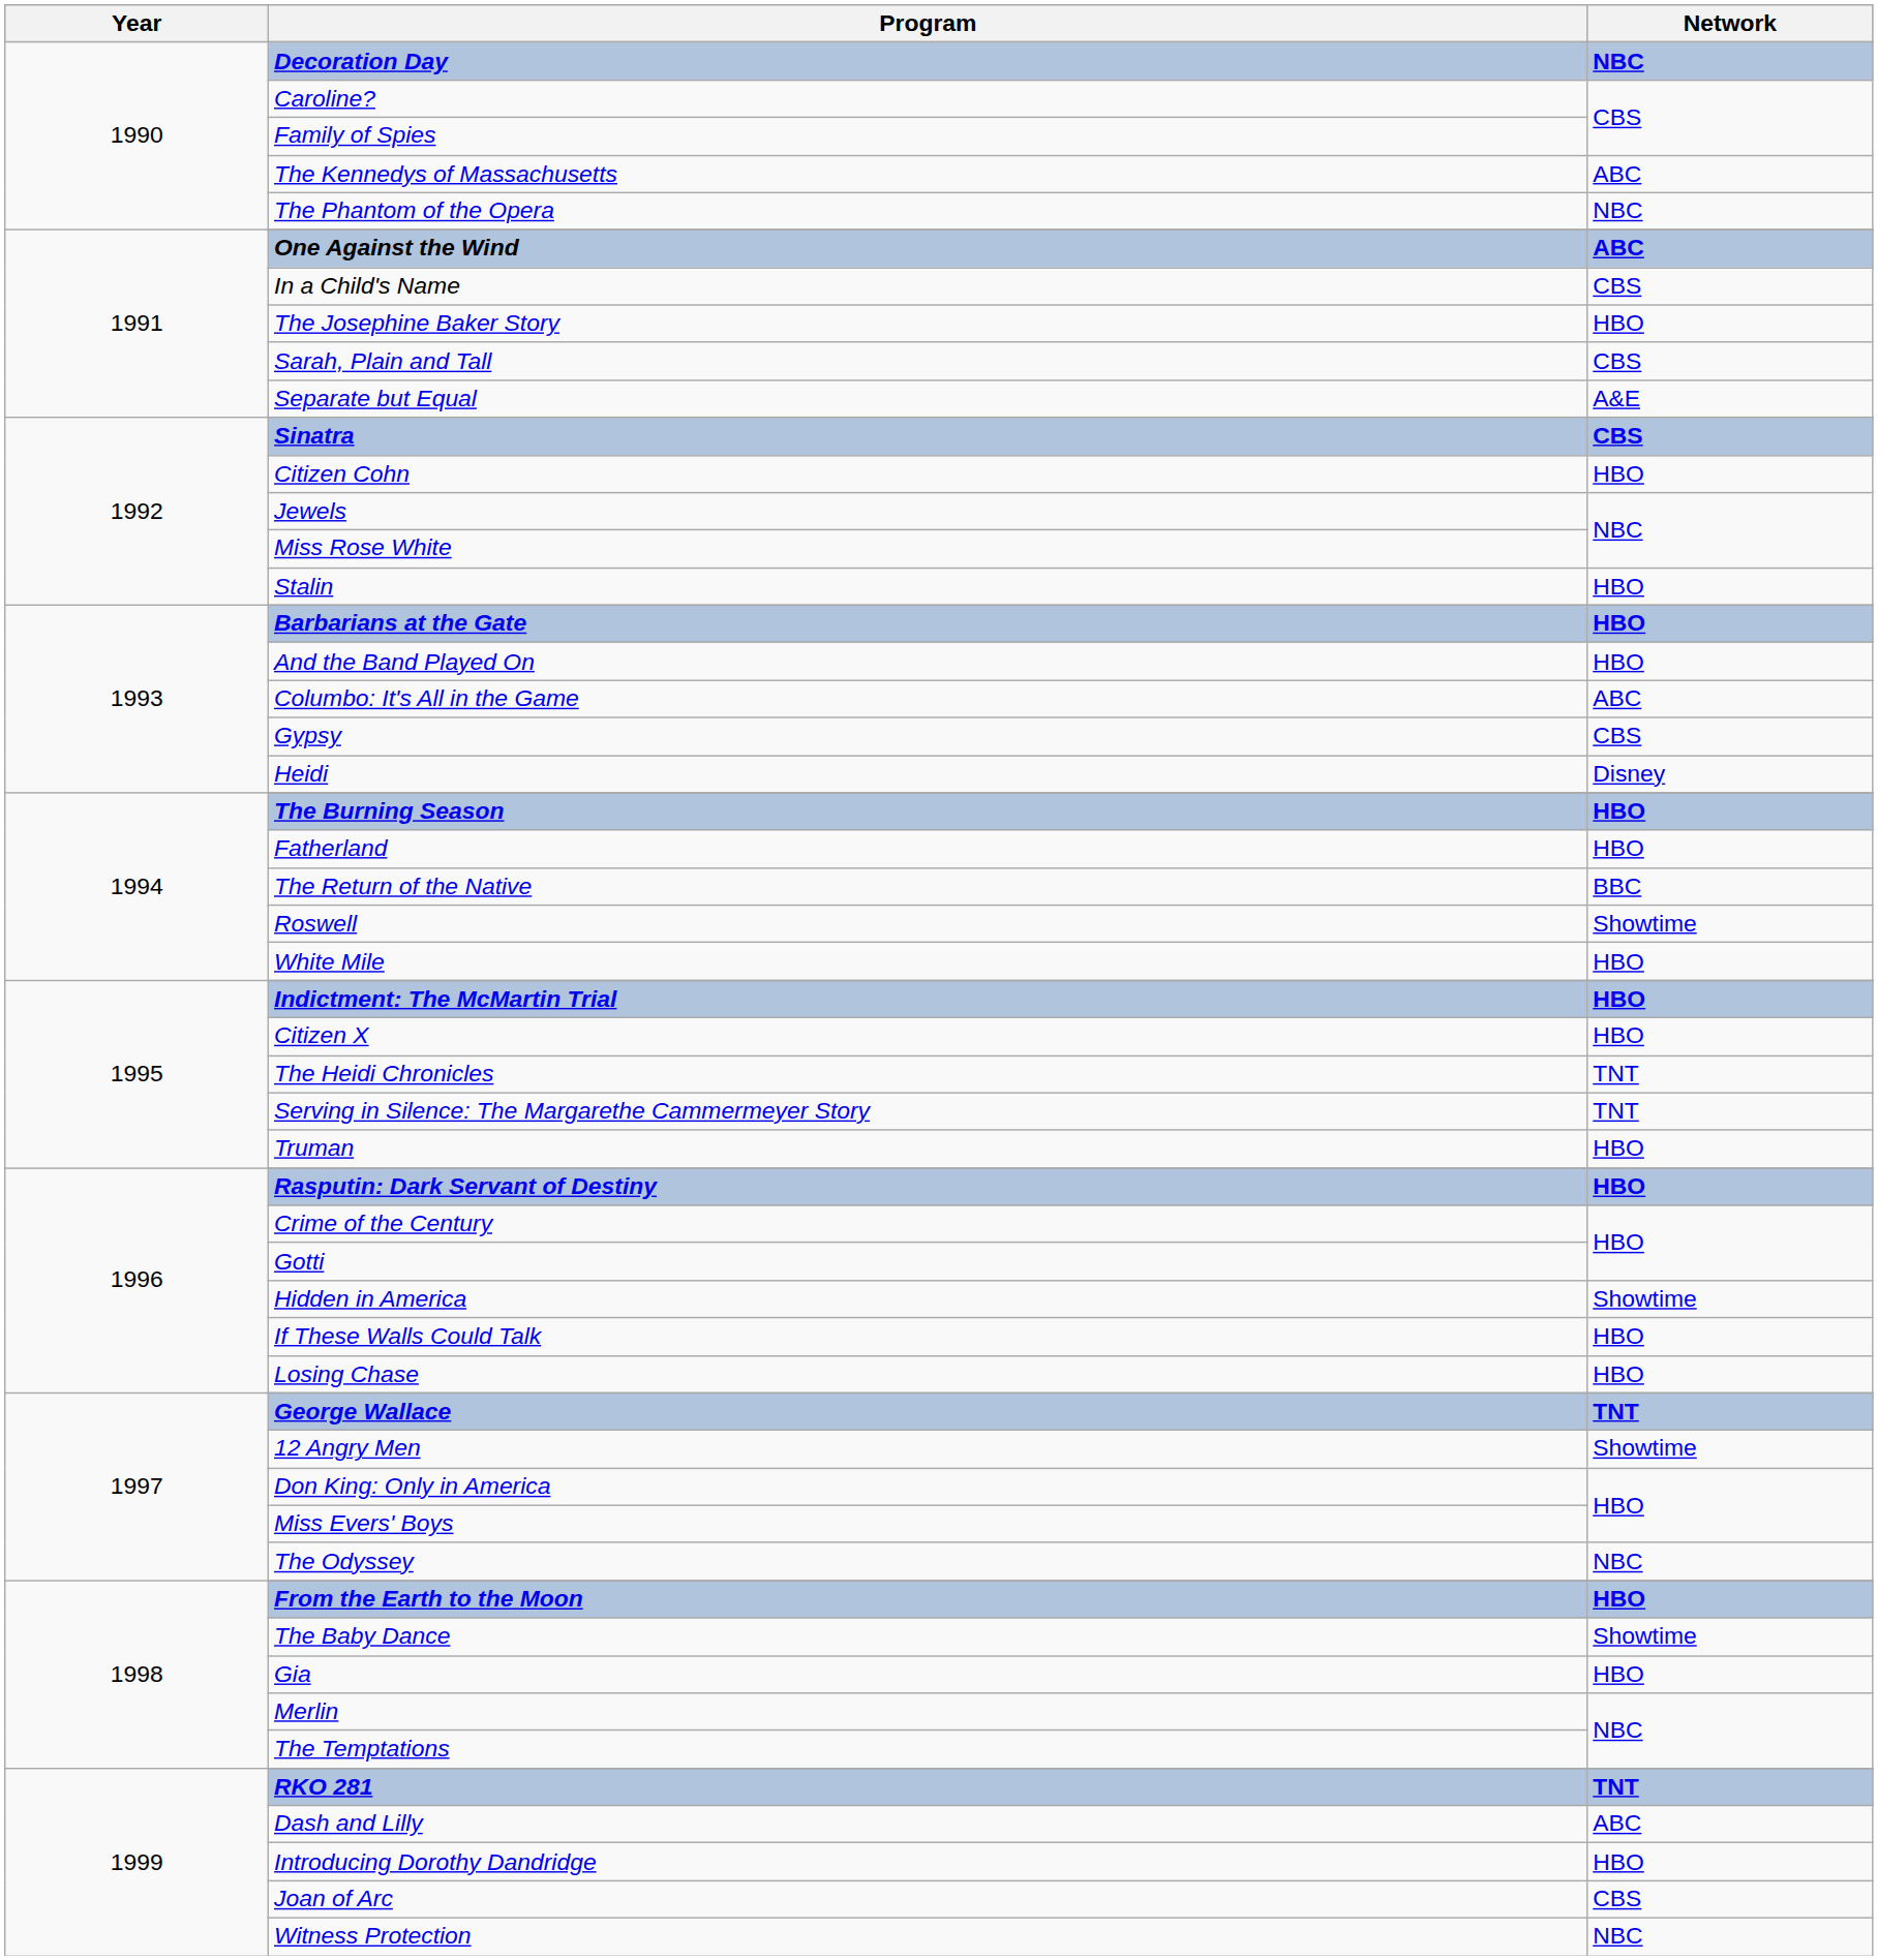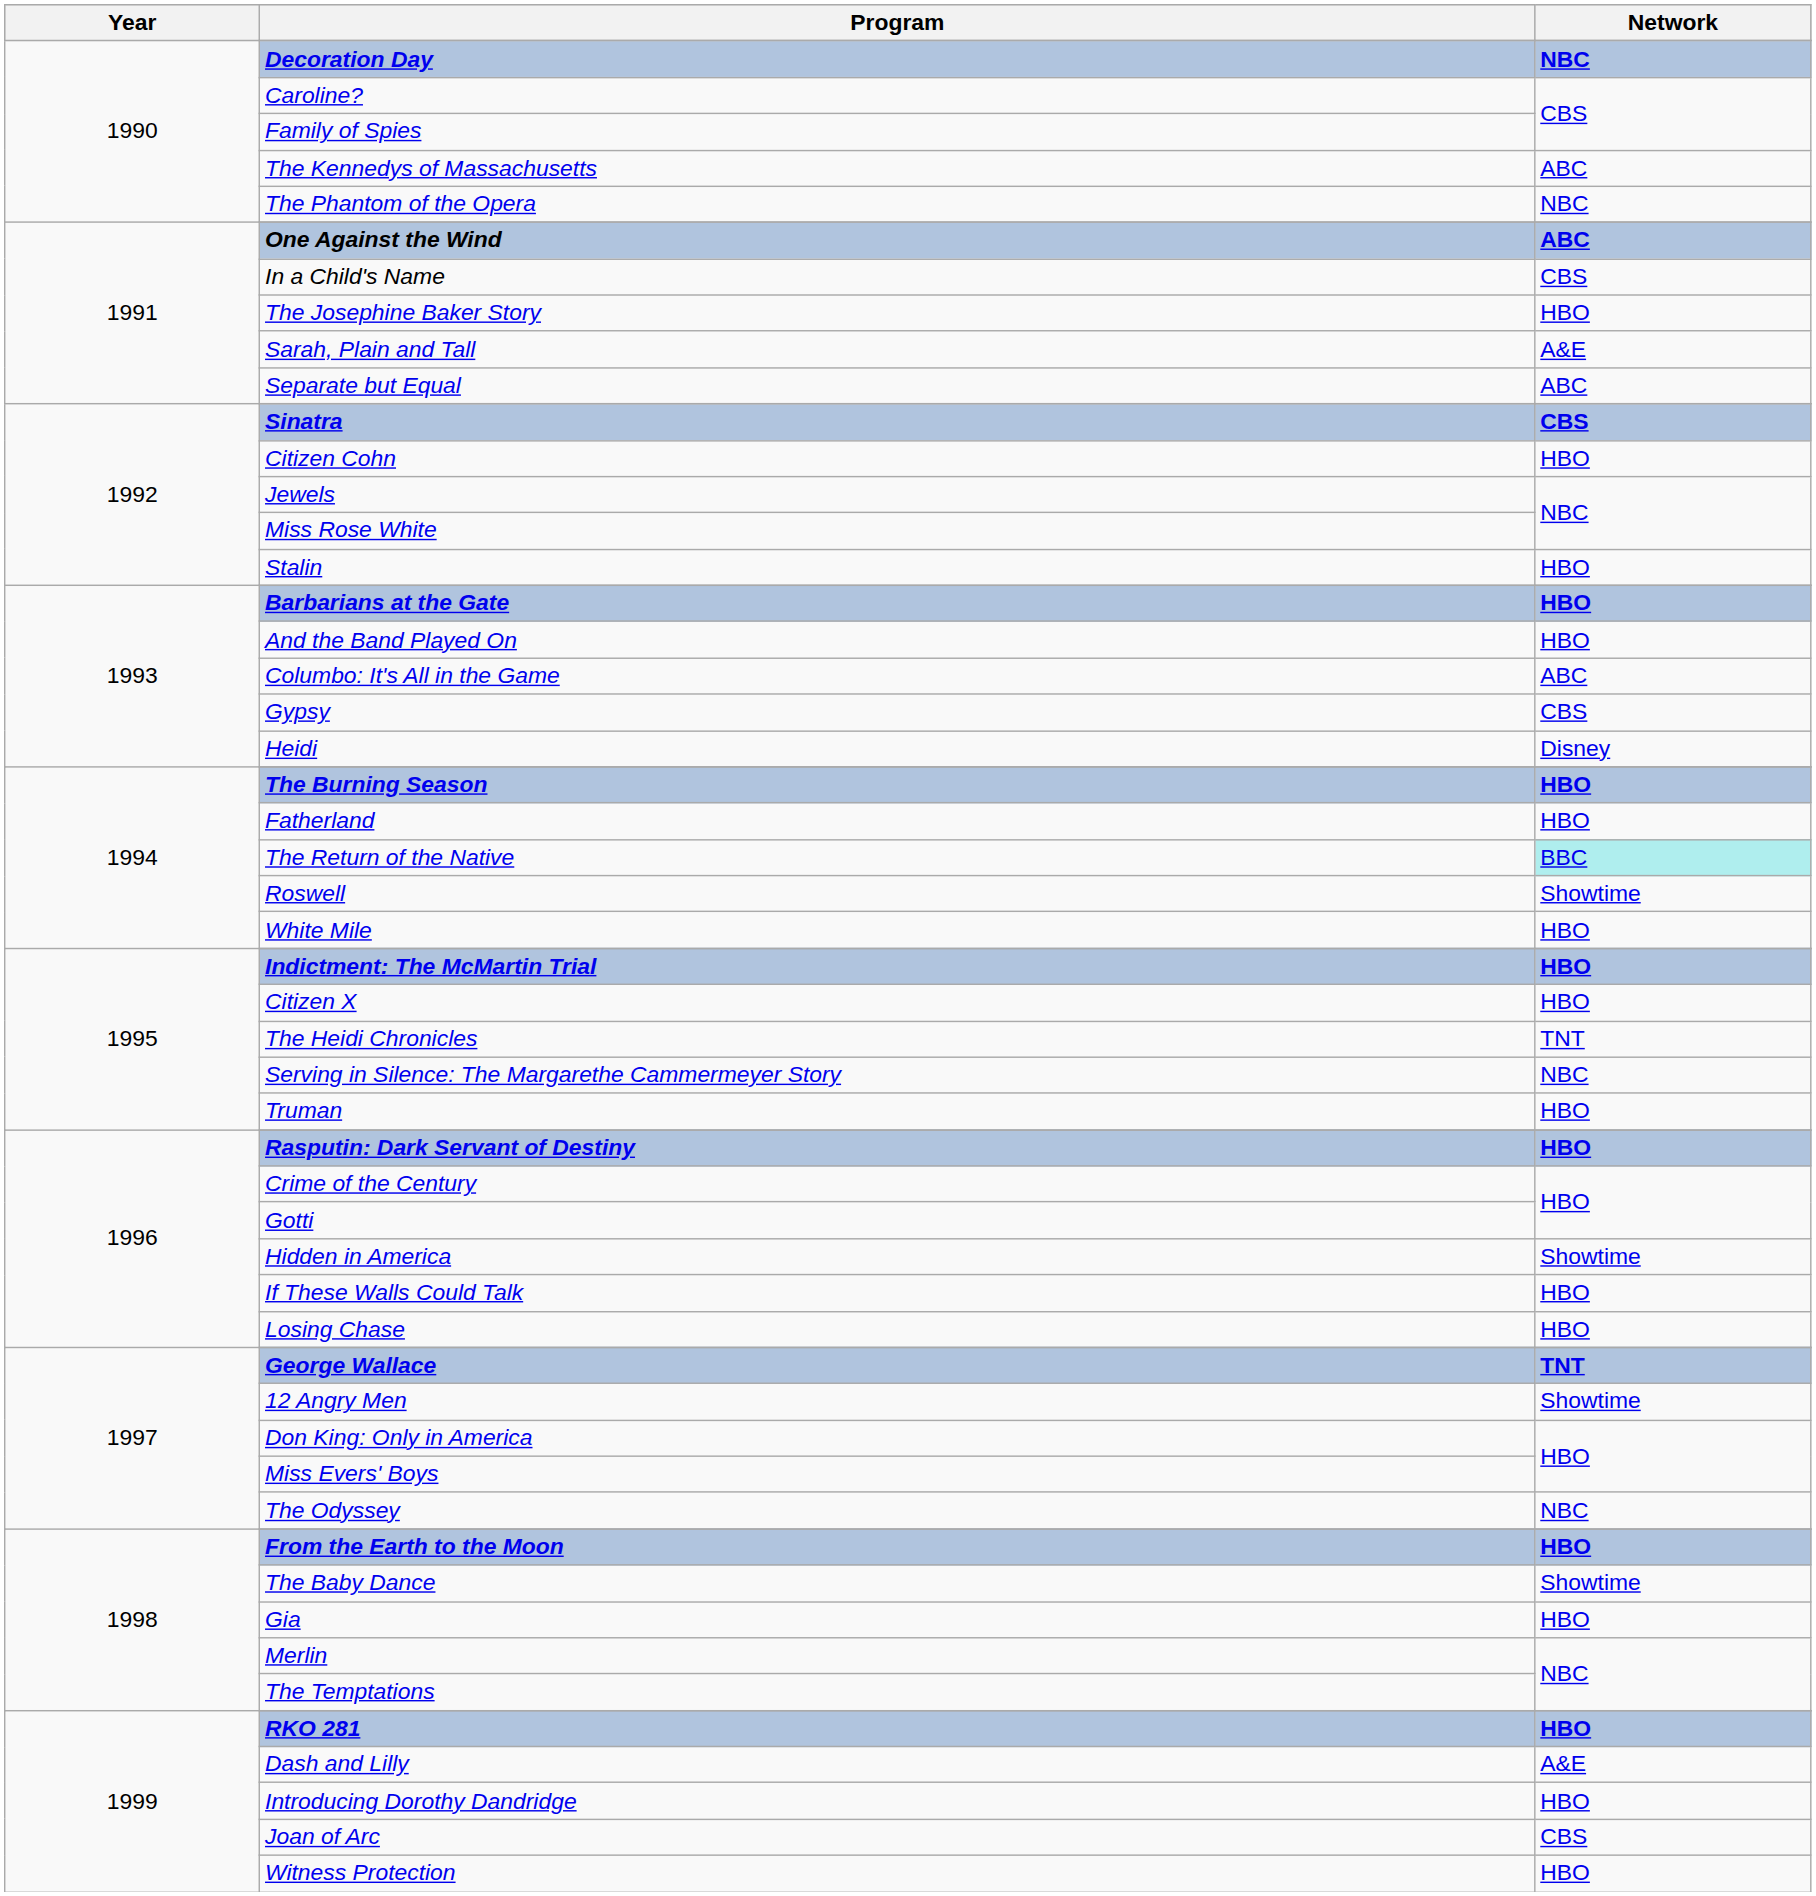 <table class="wikitable" style="width:100%">
 <tr bgcolor="#bebebe">
 <th width="5%">Year</th>
 <th width="25%">Program</th>
 <th width="5%">Network</th>
 </tr>
 <tr>
 <td rowspan="6" style="text-align:center">1990</td>
 </tr>
 <tr style="background:#B0C4DE;">
 <td><strong><em><a href='#'>Decoration Day</a></em></strong></td>
 <td><strong><a href='#'>NBC</a></strong></td>
 </tr>
 <tr>
 <td><em><a href='#'>Caroline?</a></em></td>
 <td rowspan="2"><a href='#'>CBS</a></td>
 </tr>
 <tr>
 <td><em><a href='#'>Family of Spies</a></em></td>
 </tr>
 <tr>
 <td><em><a href='#'>The Kennedys of Massachusetts</a></em></td>
 <td><a href='#'>ABC</a></td>
 </tr>
 <tr>
 <td><em><a href='#'>The Phantom of the Opera</a></em></td>
 <td><a href='#'>NBC</a></td>
 </tr>
 <tr>
 <td rowspan="6" style="text-align:center">1991</td>
 </tr>
 <tr style="background:#B0C4DE;">
 <td><strong><em>One Against the Wind</em></strong></td>
 <td><a href='#'><strong>ABC</strong></a></td>
 </tr>
 <tr>
 <td><em>In a Child's Name</em></td>
 <td><a href='#'>CBS</a></td>
 </tr>
 <tr>
 <td><em><a href='#'>The Josephine Baker Story</a></em></td>
 <td><a href='#'>HBO</a></td>
 </tr>
 <tr>
 <td><em><a href='#'>Sarah, Plain and Tall</a></em></td>
-<td><a href='#'>CBS</a></td>
+<td><a href='#'>A&E</a></td>
 </tr>
 <tr>
 <td><em><a href='#'>Separate but Equal</a></em></td>
-<td><a href='#'>A&E</a></td>
+<td><a href='#'>ABC</a></td>
 </tr>
 <tr>
 <td rowspan="6" style="text-align:center">1992</td>
 </tr>
 <tr style="background:#B0C4DE;">
 <td><strong><em><a href='#'>Sinatra</a></em></strong></td>
 <td><strong><a href='#'>CBS</a></strong></td>
 </tr>
 <tr>
 <td><em><a href='#'>Citizen Cohn</a></em></td>
 <td><a href='#'>HBO</a></td>
 </tr>
 <tr>
 <td><em><a href='#'>Jewels</a></em></td>
 <td rowspan="2"><a href='#'>NBC</a></td>
 </tr>
 <tr>
 <td><em><a href='#'>Miss Rose White</a></em></td>
 </tr>
 <tr>
 <td><em><a href='#'>Stalin</a></em></td>
 <td><a href='#'>HBO</a></td>
 </tr>
 <tr>
 <td rowspan="6" style="text-align:center">1993</td>
 </tr>
 <tr style="background:#B0C4DE;">
 <td><strong><em><a href='#'>Barbarians at the Gate</a></em></strong></td>
 <td><strong><a href='#'>HBO</a></strong></td>
 </tr>
 <tr>
 <td><em><a href='#'>And the Band Played On</a></em></td>
 <td><a href='#'>HBO</a></td>
 </tr>
 <tr>
 <td><em><a href='#'>Columbo: It's All in the Game</a></em></td>
 <td><a href='#'>ABC</a></td>
 </tr>
 <tr>
 <td><em><a href='#'>Gypsy</a></em></td>
 <td><a href='#'>CBS</a></td>
 </tr>
 <tr>
 <td><em><a href='#'>Heidi</a></em></td>
 <td><a href='#'>Disney</a></td>
 </tr>
 <tr>
 <td rowspan="6" style="text-align:center">1994</td>
 </tr>
 <tr style="background:#B0C4DE;">
 <td><strong><em><a href='#'>The Burning Season</a></em></strong></td>
 <td><strong><a href='#'>HBO</a></strong></td>
 </tr>
 <tr>
 <td><em><a href='#'>Fatherland</a></em></td>
 <td><a href='#'>HBO</a></td>
 </tr>
 <tr>
 <td><em><a href='#'>The Return of the Native</a></em></td>
-<td><a href='#'>BBC</a></td>
+<td style="background: paleturquoise;"><a href='#'>BBC</a></td>
 </tr>
 <tr>
 <td><em><a href='#'>Roswell</a></em></td>
 <td><a href='#'>Showtime</a></td>
 </tr>
 <tr>
 <td><em><a href='#'>White Mile</a></em></td>
 <td><a href='#'>HBO</a></td>
 </tr>
 <tr>
 <td rowspan="6" style="text-align:center">1995</td>
 </tr>
 <tr style="background:#B0C4DE;">
 <td><strong><em><a href='#'>Indictment: The McMartin Trial</a></em></strong></td>
 <td><strong><a href='#'>HBO</a></strong></td>
 </tr>
 <tr>
 <td><em><a href='#'>Citizen X</a></em></td>
 <td><a href='#'>HBO</a></td>
 </tr>
 <tr>
 <td><em><a href='#'>The Heidi Chronicles</a></em></td>
 <td><a href='#'>TNT</a></td>
 </tr>
 <tr>
 <td><em><a href='#'>Serving in Silence: The Margarethe Cammermeyer Story</a></em></td>
-<td><a href='#'>TNT</a></td>
+<td><a href='#'>NBC</a></td>
 </tr>
 <tr>
 <td><em><a href='#'>Truman</a></em></td>
 <td><a href='#'>HBO</a></td>
 </tr>
 <tr>
 <td rowspan="7" style="text-align:center">1996</td>
 </tr>
 <tr style="background:#B0C4DE;">
 <td><strong><em><a href='#'>Rasputin: Dark Servant of Destiny</a></em></strong></td>
 <td><strong><a href='#'>HBO</a></strong></td>
 </tr>
 <tr>
 <td><em><a href='#'>Crime of the Century</a></em></td>
 <td rowspan="2"><a href='#'>HBO</a></td>
 </tr>
 <tr>
 <td><em><a href='#'>Gotti</a></em></td>
 </tr>
 <tr>
 <td><em><a href='#'>Hidden in America</a></em></td>
 <td><a href='#'>Showtime</a></td>
 </tr>
 <tr>
 <td><em><a href='#'>If These Walls Could Talk</a></em></td>
 <td><a href='#'>HBO</a></td>
 </tr>
 <tr>
 <td><em><a href='#'>Losing Chase</a></em></td>
 <td><a href='#'>HBO</a></td>
 </tr>
 <tr>
 <td rowspan="6" style="text-align:center">1997</td>
 </tr>
 <tr style="background:#B0C4DE;">
 <td><strong><em><a href='#'>George Wallace</a></em></strong></td>
 <td><a href='#'><strong>TNT</strong></a></td>
 </tr>
 <tr>
 <td><em><a href='#'>12 Angry Men</a></em></td>
 <td><a href='#'>Showtime</a></td>
 </tr>
 <tr>
 <td><em><a href='#'>Don King: Only in America</a></em></td>
 <td rowspan="2"><a href='#'>HBO</a></td>
 </tr>
 <tr>
 <td><em><a href='#'>Miss Evers' Boys</a></em></td>
 </tr>
 <tr>
 <td><em><a href='#'>The Odyssey</a></em></td>
 <td><a href='#'>NBC</a></td>
 </tr>
 <tr>
 <td rowspan="6" style="text-align:center">1998</td>
 </tr>
 <tr style="background:#B0C4DE;">
 <td><strong><em><a href='#'>From the Earth to the Moon</a></em></strong></td>
 <td><strong><a href='#'>HBO</a></strong></td>
 </tr>
 <tr>
 <td><em><a href='#'>The Baby Dance</a></em></td>
 <td><a href='#'>Showtime</a></td>
 </tr>
 <tr>
 <td><em><a href='#'>Gia</a></em></td>
 <td><a href='#'>HBO</a></td>
 </tr>
 <tr>
 <td><em><a href='#'>Merlin</a></em></td>
 <td rowspan="2"><a href='#'>NBC</a></td>
 </tr>
 <tr>
 <td><em><a href='#'>The Temptations</a></em></td>
 </tr>
 <tr>
 <td rowspan="6" style="text-align:center">1999</td>
 </tr>
 <tr style="background:#B0C4DE;">
 <td><strong><em><a href='#'>RKO 281</a></em></strong></td>
-<td><a href='#'><strong>TNT</strong></a></td>
+<td><strong><a href='#'>HBO</a></strong></td>
 </tr>
 <tr>
 <td><em><a href='#'>Dash and Lilly</a></em></td>
-<td><a href='#'>ABC</a></td>
+<td><a href='#'>A&E</a></td>
 </tr>
 <tr>
 <td><em><a href='#'>Introducing Dorothy Dandridge</a></em></td>
 <td><a href='#'>HBO</a></td>
 </tr>
 <tr>
 <td><em><a href='#'>Joan of Arc</a></em></td>
 <td><a href='#'>CBS</a></td>
 </tr>
 <tr>
 <td><em><a href='#'>Witness Protection</a></em></td>
-<td><a href='#'>NBC</a></td>
+<td><a href='#'>HBO</a></td>
 </tr>
 </table>
